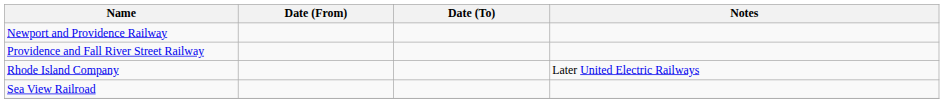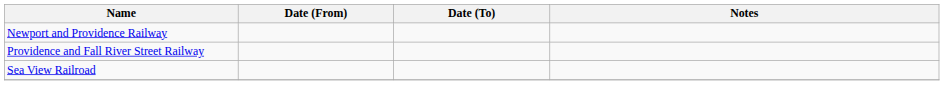 <table class="wikitable sortable" width=100%>
 <tr>
 <th width=15%>Name</th>
 <th width=10%>Date (From)</th>
 <th width=10%>Date (To)</th>
 <th class="unsortable" width=25%>Notes</th>
 </tr>
 <tr>
 <td><a href='#'>Newport and Providence Railway</a></td>
 <td></td>
 <td></td>
 <td></td>
 </tr>
 <tr>
 <td><a href='#'>Providence and Fall River Street Railway</a></td>
 <td></td>
 <td></td>
 <td></td>
 </tr>
 <tr>
-<td><a href='#'>Rhode Island Company</a></td>
-<td></td>
-<td></td>
-<td>Later <a href='#'>United Electric Railways</a></td>
-</tr>
-<tr>
 <td><a href='#'>Sea View Railroad</a></td>
 <td></td>
 <td></td>
 <td></td>
 </tr>
 <tr>
 </tr>
 </table>
